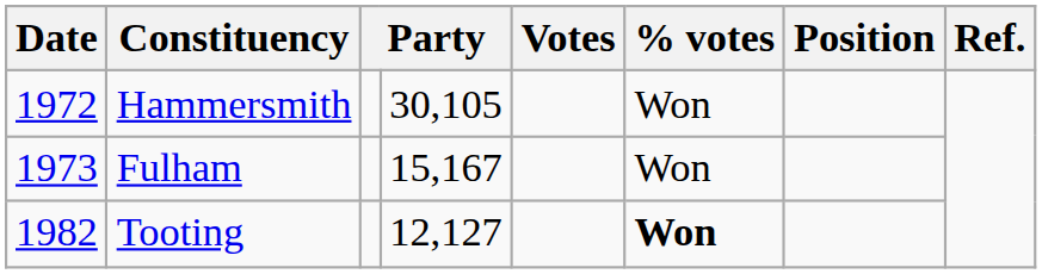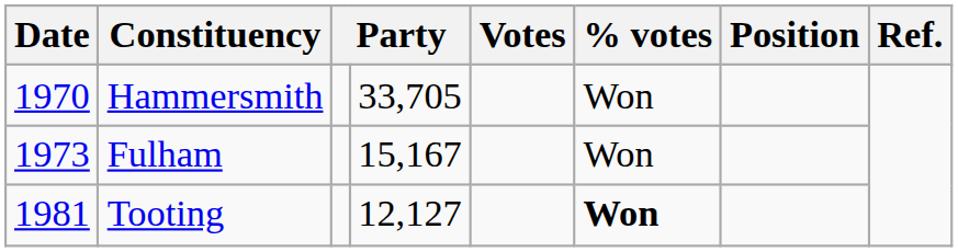 <table class="wikitable">
 <tr>
 <th>Date</th>
 <th>Constituency</th>
 <th colspan=2>Party</th>
 <th>Votes</th>
 <th>% votes</th>
 <th>Position</th>
 <th>Ref.</th>
 </tr>
 <tr>
-<td><a href='#'>1972</a></td>
+<td><a href='#'>1970</a></td>
 <td><a href='#'>Hammersmith</a></td>
 <td></td>
-<td>30,105</td>
+<td>33,705</td>
 <td></td>
 <td>Won</td>
 <td></td>
 </tr>
 <tr>
 <td><a href='#'>1973</a></td>
 <td><a href='#'>Fulham</a></td>
 <td></td>
 <td>15,167</td>
 <td></td>
 <td>Won</td>
 <td></td>
 </tr>
 <tr>
-<td><a href='#'>1982</a></td>
+<td><a href='#'>1981</a></td>
 <td><a href='#'>Tooting</a></td>
 <td></td>
 <td>12,127</td>
 <td></td>
 <td><strong>Won</strong></td>
 <td></td>
 </tr>
 </table>
